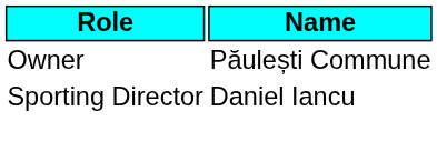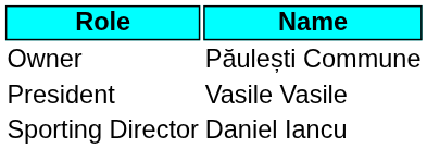 <table class="toccolours">
 <tr>
 <th style="background:#00FFFF;color:#000000;border:1px solid #000000;">Role</th>
 <th style="background:#00FFFF;color:#000000;border:1px solid #000000;">Name</th>
 </tr>
 <tr>
 <td>Owner</td>
 <td> Păulești Commune</td>
 </tr>
 <tr>
+<td>President</td>
+<td> Vasile Vasile</td>
+</tr>
+<tr>
 <td>Sporting Director</td>
 <td> Daniel Iancu</td>
 </tr>
 </table>
